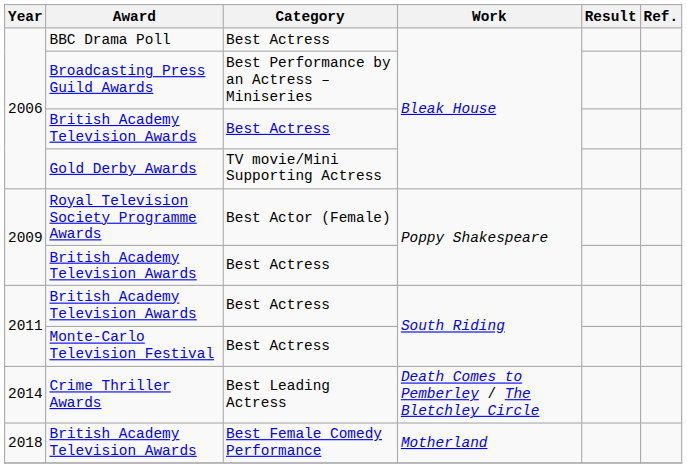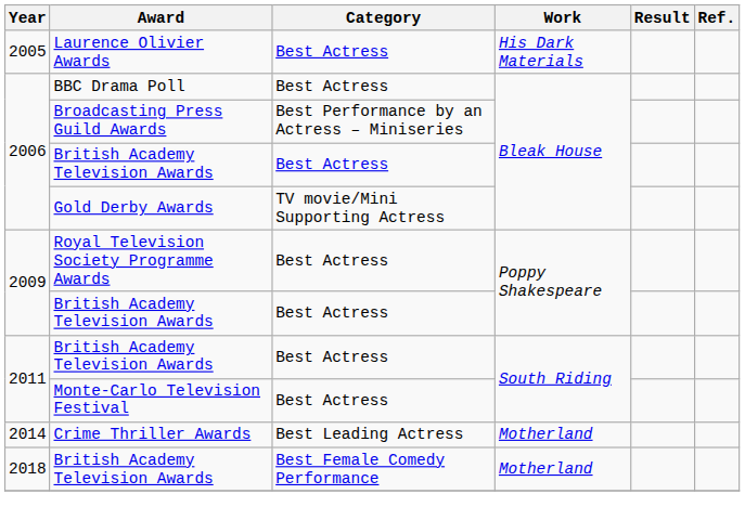 <table class="wikitable plainrowheaders">
 <tr>
 <th>Year</th>
 <th>Award</th>
 <th>Category</th>
 <th>Work</th>
 <th>Result</th>
 <th>Ref.</th>
+</tr>
+<tr>
+<td>2005</td>
+<td><a href='#'>Laurence Olivier Awards</a></td>
+<td><a href='#'>Best Actress</a></td>
+<td><em><a href='#'>His Dark Materials</a></em></td>
+<td></td>
+<td></td>
 </tr>
 <tr>
 <td rowspan="4">2006</td>
 <td>BBC Drama Poll</td>
 <td>Best Actress</td>
 <td rowspan="4"><em><a href='#'>Bleak House</a></em></td>
 <td></td>
 <td></td>
 </tr>
 <tr>
 <td><a href='#'>Broadcasting Press Guild Awards</a></td>
 <td>Best Performance by an Actress – Miniseries</td>
 <td></td>
 <td></td>
 </tr>
 <tr>
 <td><a href='#'>British Academy Television Awards</a></td>
 <td><a href='#'>Best Actress</a></td>
 <td></td>
 <td></td>
 </tr>
 <tr>
 <td><a href='#'>Gold Derby Awards</a></td>
 <td>TV movie/Mini Supporting Actress</td>
 <td></td>
 <td></td>
 </tr>
 <tr>
 <td rowspan="2">2009</td>
 <td><a href='#'>Royal Television Society Programme Awards</a></td>
-<td>Best Actor (Female)</td>
+<td>Best Actress</td>
 <td rowspan="2"><em>Poppy Shakespeare</em></td>
 <td></td>
 <td></td>
 </tr>
 <tr>
 <td><a href='#'>British Academy Television Awards</a></td>
 <td>Best Actress</td>
 <td></td>
 <td></td>
 </tr>
 <tr>
 <td rowspan="2">2011</td>
 <td><a href='#'>British Academy Television Awards</a></td>
 <td>Best Actress</td>
 <td rowspan="2"><em><a href='#'>South Riding</a></em></td>
 <td></td>
 <td></td>
 </tr>
 <tr>
 <td><a href='#'>Monte-Carlo Television Festival</a></td>
 <td>Best Actress</td>
 <td></td>
 <td></td>
 </tr>
 <tr>
 <td>2014</td>
 <td><a href='#'>Crime Thriller Awards</a></td>
 <td>Best Leading Actress</td>
-<td><em><a href='#'>Death Comes to Pemberley</a></em> / <em><a href='#'>The Bletchley Circle</a></em></td>
+<td><em><a href='#'>Motherland</a></em></td>
 <td></td>
 <td></td>
 </tr>
 <tr>
 <td>2018</td>
 <td><a href='#'>British Academy Television Awards</a></td>
 <td><a href='#'>Best Female Comedy Performance</a></td>
 <td><em><a href='#'>Motherland</a></em></td>
 <td></td>
 <td></td>
 </tr>
 <tr>
 </tr>
 </table>
